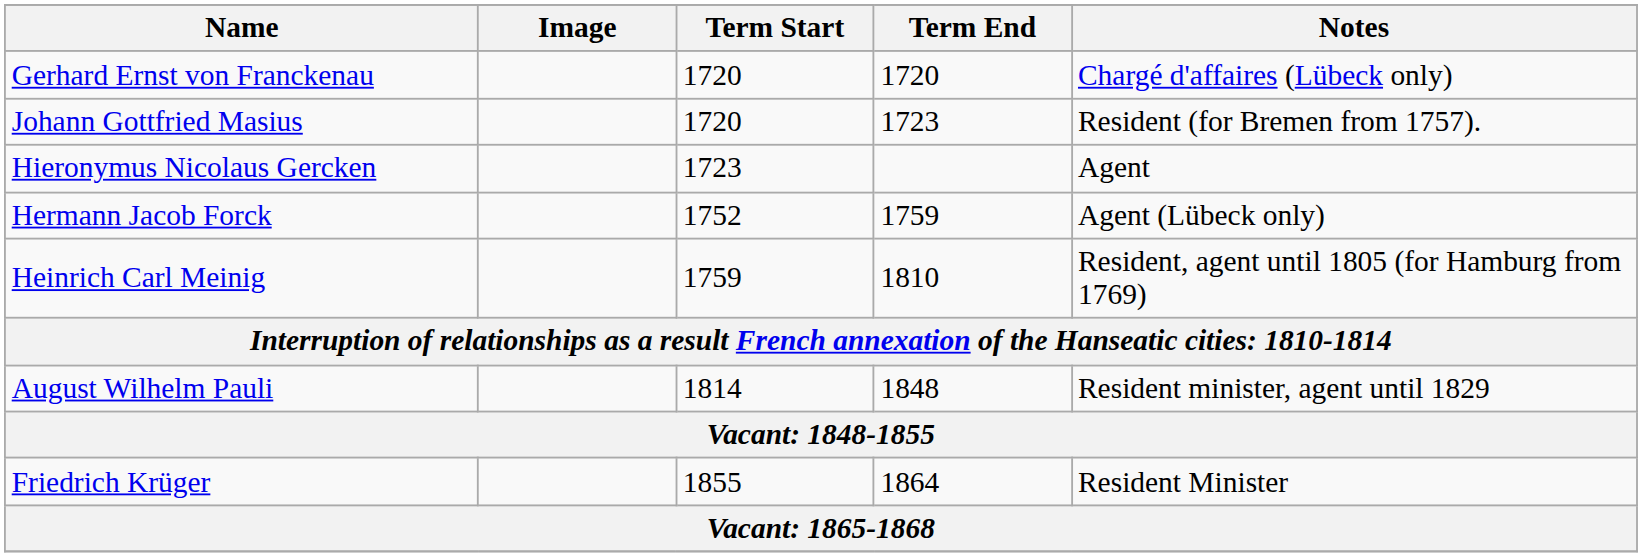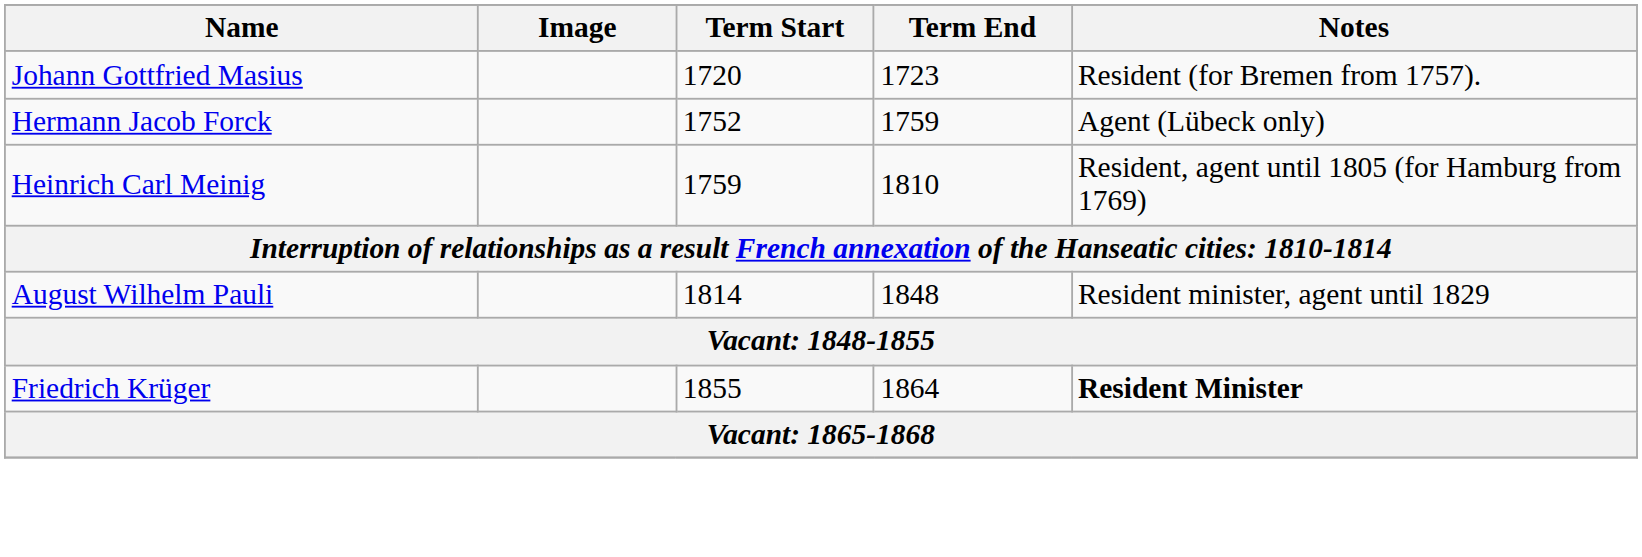 <table class="wikitable">
 <tr>
 </tr>
 <tr class="hintergrundfarbe5">
 <th width="250">Name</th>
 <th width="100">Image</th>
 <th width="100">Term Start</th>
 <th width="100">Term End</th>
 <th width="300">Notes</th>
 </tr>
 <tr>
-<td><a href='#'>Gerhard Ernst von Franckenau</a></td>
-<td></td>
-<td>1720</td>
-<td>1720</td>
-<td><a href='#'>Chargé d'affaires</a> (<a href='#'>Lübeck</a> only)</td>
-</tr>
-<tr>
 <td><a href='#'>Johann Gottfried Masius</a></td>
 <td></td>
 <td>1720</td>
 <td>1723</td>
 <td>Resident (for Bremen from 1757).</td>
-</tr>
-<tr>
-<td><a href='#'>Hieronymus Nicolaus Gercken</a></td>
-<td></td>
-<td>1723</td>
-<td></td>
-<td>Agent</td>
 </tr>
 <tr>
 <td><a href='#'>Hermann Jacob Forck</a></td>
 <td></td>
 <td>1752</td>
 <td>1759</td>
 <td>Agent (Lübeck only)</td>
 </tr>
 <tr>
 <td><a href='#'>Heinrich Carl Meinig</a></td>
 <td></td>
 <td>1759</td>
 <td>1810</td>
 <td>Resident, agent until 1805 (for Hamburg from 1769)</td>
 </tr>
 <tr>
 <th colspan="5"><em>Interruption of relationships as a result <a href='#'>French annexation</a> of the Hanseatic cities: 1810-1814</em></th>
 </tr>
 <tr>
 <td><a href='#'>August Wilhelm Pauli</a></td>
 <td></td>
 <td>1814</td>
 <td>1848</td>
 <td>Resident minister, agent until 1829</td>
 </tr>
 <tr>
 <th colspan="5"><em>Vacant: 1848-1855</em></th>
 </tr>
 <tr>
 <td><a href='#'>Friedrich Krüger</a></td>
 <td></td>
 <td>1855</td>
 <td>1864</td>
-<td>Resident Minister</td>
+<td><strong>Resident Minister</strong></td>
 </tr>
 <tr>
 <th colspan="5"><em>Vacant: 1865-1868</em></th>
 </tr>
 <tr>
 </tr>
 </table>
